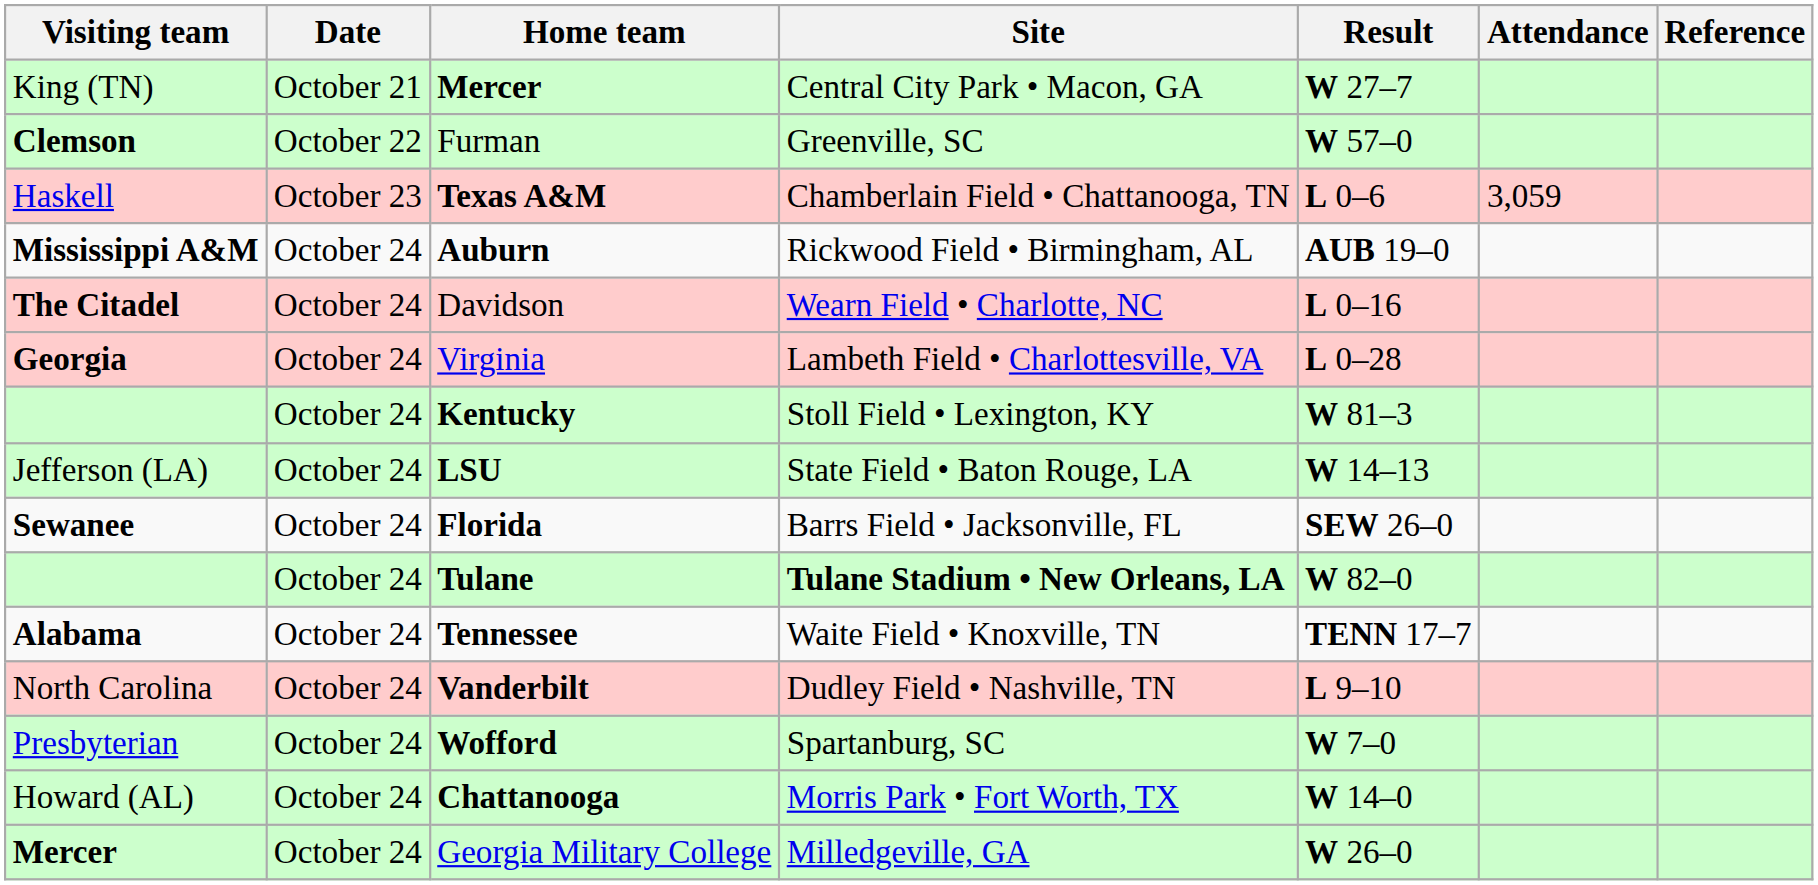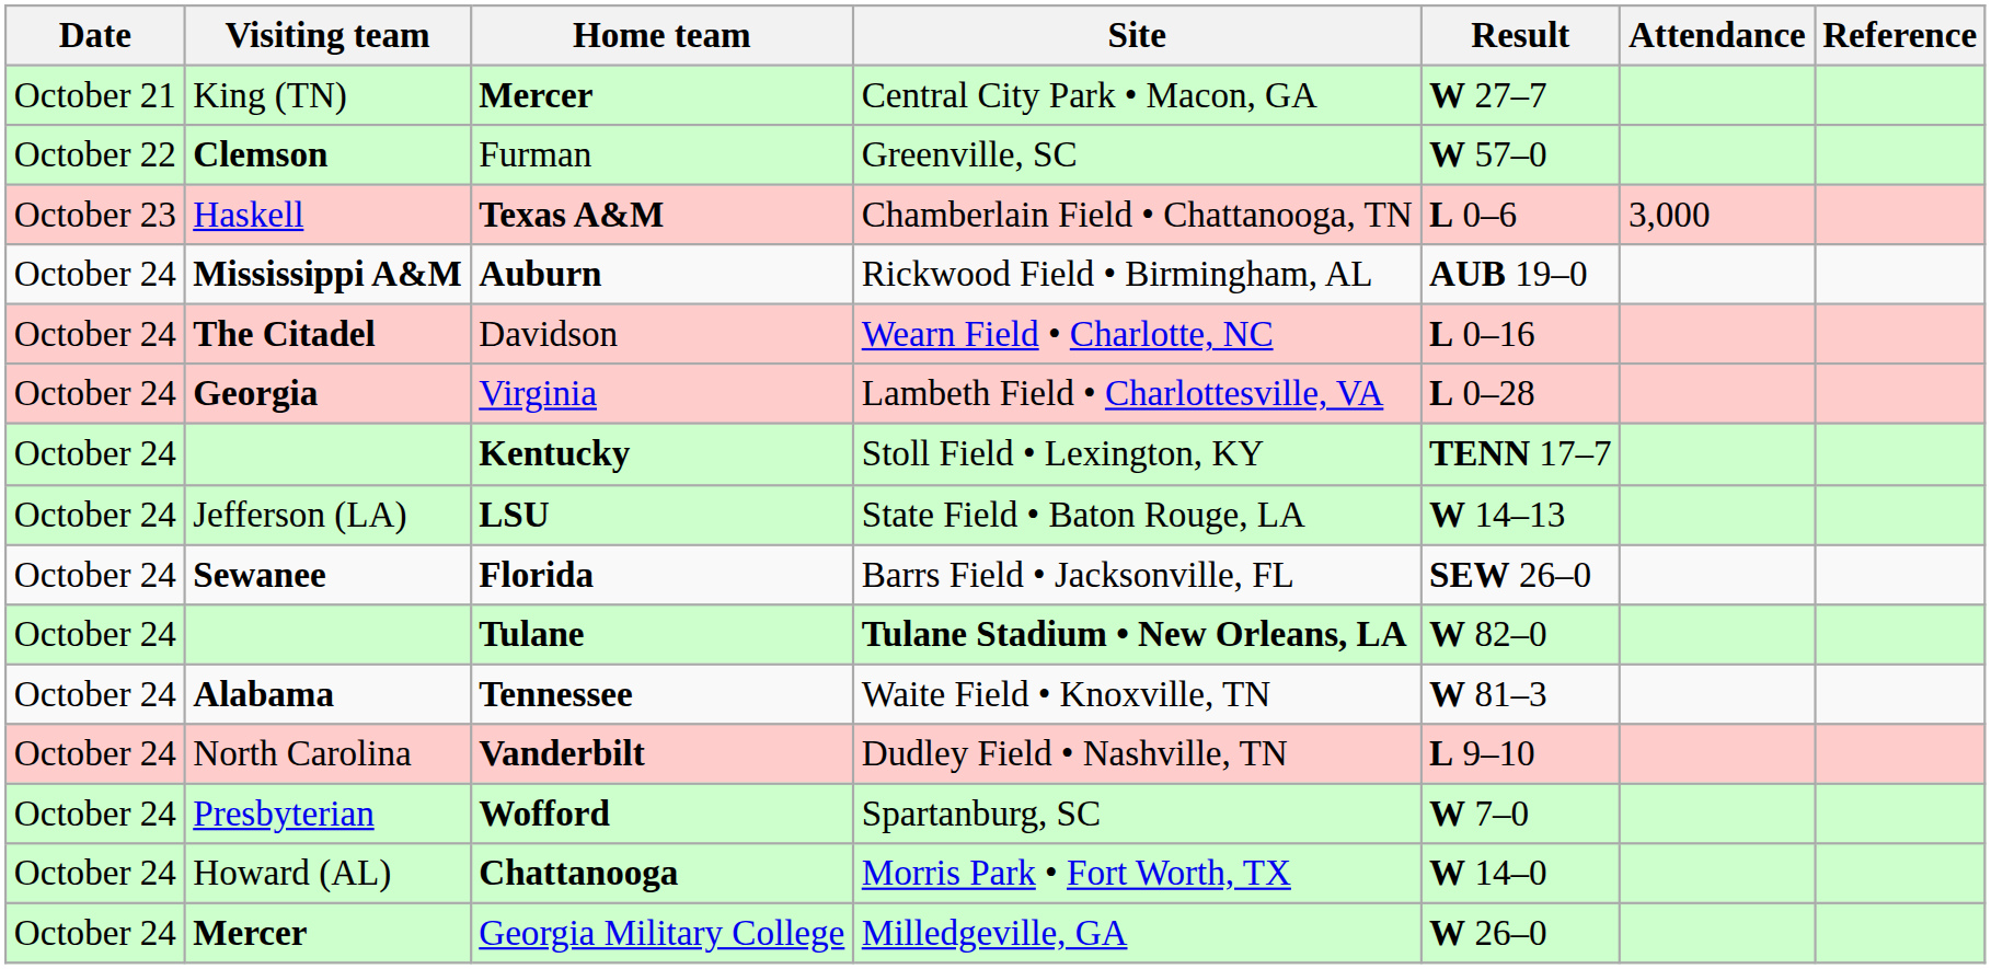 <table class="wikitable" style="font-size:95%;">
 <tr>
+<th>Date</th>
 <th>Visiting team</th>
-<th>Date</th>
 <th>Home team</th>
 <th>Site</th>
 <th>Result</th>
 <th>Attendance</th>
 <th class="unsortable">Reference</th>
 </tr>
 <tr bgcolor=ccffcc>
+<td>October 21</td>
 <td>King (TN)</td>
-<td>October 21</td>
 <td><strong>Mercer</strong></td>
 <td>Central City Park • Macon, GA</td>
 <td><strong>W</strong> 27–7</td>
 <td></td>
 <td></td>
 </tr>
 <tr bgcolor=ccffcc>
+<td>October 22</td>
 <td><strong>Clemson</strong></td>
-<td>October 22</td>
 <td>Furman</td>
 <td>Greenville, SC</td>
 <td><strong>W</strong> 57–0</td>
 <td></td>
 <td></td>
 </tr>
 <tr bgcolor=ffcccc>
+<td>October 23</td>
 <td><a href='#'>Haskell</a></td>
-<td>October 23</td>
 <td><strong>Texas A&M</strong></td>
 <td>Chamberlain Field • Chattanooga, TN</td>
 <td><strong>L</strong> 0–6</td>
-<td>3,059</td>
+<td>3,000</td>
 <td></td>
 </tr>
 <tr bgcolor=>
+<td>October 24</td>
 <td><strong>Mississippi A&M</strong></td>
-<td>October 24</td>
 <td><strong>Auburn</strong></td>
 <td>Rickwood Field • Birmingham, AL</td>
 <td><strong>AUB</strong> 19–0</td>
 <td></td>
 <td></td>
 </tr>
 <tr bgcolor=ffcccc>
+<td>October 24</td>
 <td><strong>The Citadel</strong></td>
-<td>October 24</td>
 <td>Davidson</td>
 <td><a href='#'>Wearn Field</a> • <a href='#'>Charlotte, NC</a></td>
 <td><strong>L</strong> 0–16</td>
 <td></td>
 <td></td>
 </tr>
 <tr bgcolor=ffcccc>
+<td>October 24</td>
 <td><strong>Georgia</strong></td>
-<td>October 24</td>
 <td><a href='#'>Virginia</a></td>
 <td>Lambeth Field • <a href='#'>Charlottesville, VA</a></td>
 <td><strong>L</strong> 0–28</td>
 <td></td>
 <td></td>
 </tr>
 <tr bgcolor=ccffcc>
+<td>October 24</td>
 <td></td>
-<td>October 24</td>
 <td><strong>Kentucky</strong></td>
 <td>Stoll Field • Lexington, KY</td>
-<td><strong>W</strong> 81–3</td>
+<td><strong>TENN</strong> 17–7</td>
 <td></td>
 <td></td>
 </tr>
 <tr bgcolor=ccffcc>
+<td>October 24</td>
 <td>Jefferson (LA)</td>
-<td>October 24</td>
 <td><strong>LSU</strong></td>
 <td>State Field • Baton Rouge, LA</td>
 <td><strong>W</strong> 14–13</td>
 <td></td>
 <td></td>
 </tr>
 <tr bgcolor=>
+<td>October 24</td>
 <td><strong>Sewanee</strong></td>
-<td>October 24</td>
 <td><strong>Florida</strong></td>
 <td>Barrs Field • Jacksonville, FL</td>
 <td><strong>SEW</strong> 26–0</td>
 <td></td>
 <td></td>
 </tr>
 <tr bgcolor=ccffcc>
+<td>October 24</td>
 <td></td>
-<td>October 24</td>
 <td><strong>Tulane</strong></td>
 <td><strong>Tulane Stadium • New Orleans, LA</strong></td>
 <td><strong>W</strong> 82–0</td>
 <td></td>
 <td></td>
 </tr>
 <tr bgcolor=>
+<td>October 24</td>
 <td><strong>Alabama</strong></td>
-<td>October 24</td>
 <td><strong>Tennessee</strong></td>
 <td>Waite Field • Knoxville, TN</td>
-<td><strong>TENN</strong> 17–7</td>
+<td><strong>W</strong> 81–3</td>
 <td></td>
 <td></td>
 </tr>
 <tr bgcolor=ffcccc>
+<td>October 24</td>
 <td>North Carolina</td>
-<td>October 24</td>
 <td><strong>Vanderbilt</strong></td>
 <td>Dudley Field • Nashville, TN</td>
 <td><strong>L</strong> 9–10</td>
 <td></td>
 <td></td>
 </tr>
 <tr bgcolor=ccffcc>
+<td>October 24</td>
 <td><a href='#'>Presbyterian</a></td>
-<td>October 24</td>
 <td><strong>Wofford</strong></td>
 <td>Spartanburg, SC</td>
 <td><strong>W</strong> 7–0</td>
 <td></td>
 <td></td>
 </tr>
 <tr bgcolor=ccffcc>
+<td>October 24</td>
 <td>Howard (AL)</td>
-<td>October 24</td>
 <td><strong>Chattanooga</strong></td>
 <td><a href='#'>Morris Park</a> • <a href='#'>Fort Worth, TX</a></td>
 <td><strong>W</strong> 14–0</td>
 <td></td>
 <td></td>
 </tr>
 <tr bgcolor=ccffcc>
+<td>October 24</td>
 <td><strong>Mercer</strong></td>
-<td>October 24</td>
 <td><a href='#'>Georgia Military College</a></td>
 <td><a href='#'>Milledgeville, GA</a></td>
 <td><strong>W</strong> 26–0</td>
 <td></td>
 <td></td>
 </tr>
 </table>
